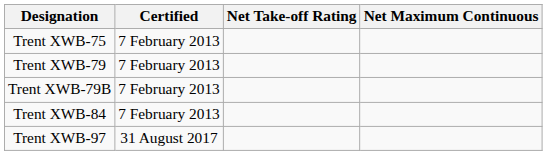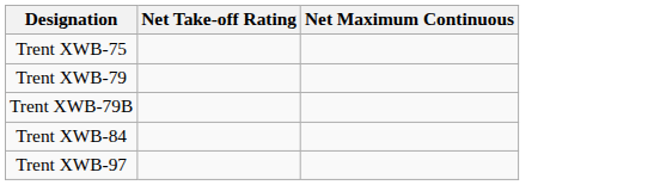 <table class="wikitable" style="text-align:center;">
 <tr>
 <th>Designation</th>
-<th>Certified</th>
 <th>Net Take-off Rating</th>
 <th>Net Maximum Continuous</th>
 </tr>
 <tr>
 <td>Trent XWB-75</td>
-<td>7 February 2013</td>
 <td></td>
 <td></td>
 </tr>
 <tr>
 <td>Trent XWB-79</td>
-<td>7 February 2013</td>
 <td></td>
 <td></td>
 </tr>
 <tr>
 <td>Trent XWB-79B</td>
-<td>7 February 2013</td>
 <td></td>
 <td></td>
 </tr>
 <tr>
 <td>Trent XWB-84</td>
-<td>7 February 2013</td>
 <td></td>
 <td></td>
 </tr>
 <tr>
 <td>Trent XWB-97</td>
-<td>31 August 2017</td>
 <td></td>
 <td></td>
 </tr>
 </table>
